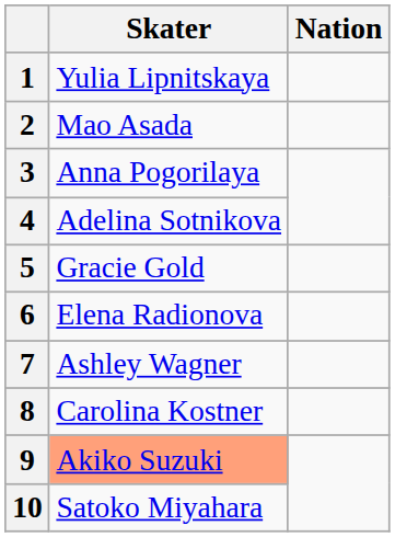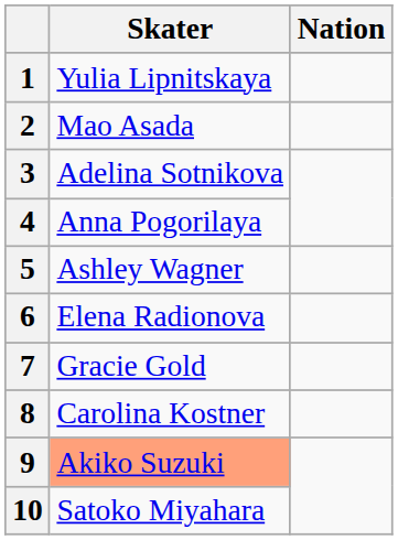 <table class="wikitable sortable" style="text-align: left">
 <tr>
 <th scope="col"></th>
 <th scope="col">Skater</th>
 <th scope="col">Nation</th>
 </tr>
 <tr>
 <th scope="row">1</th>
 <td><a href='#'>Yulia Lipnitskaya</a></td>
 <td></td>
 </tr>
 <tr>
 <th scope="row">2</th>
 <td><a href='#'>Mao Asada</a></td>
 <td></td>
 </tr>
 <tr>
 <th scope="row">3</th>
-<td><a href='#'>Anna Pogorilaya</a></td>
+<td><a href='#'>Adelina Sotnikova</a></td>
 <td rowspan="2"></td>
 </tr>
 <tr>
 <th scope="row">4</th>
-<td><a href='#'>Adelina Sotnikova</a></td>
+<td><a href='#'>Anna Pogorilaya</a></td>
 </tr>
 <tr>
 <th scope="row">5</th>
-<td><a href='#'>Gracie Gold</a></td>
+<td><a href='#'>Ashley Wagner</a></td>
 <td></td>
 </tr>
 <tr>
 <th scope="row">6</th>
 <td><a href='#'>Elena Radionova</a></td>
 <td></td>
 </tr>
 <tr>
 <th scope="row">7</th>
-<td><a href='#'>Ashley Wagner</a></td>
+<td><a href='#'>Gracie Gold</a></td>
 <td></td>
 </tr>
 <tr>
 <th scope="row">8</th>
 <td><a href='#'>Carolina Kostner</a></td>
 <td></td>
 </tr>
 <tr>
 <th scope="row">9</th>
 <td style="background: lightsalmon;"><a href='#'>Akiko Suzuki</a></td>
 <td rowspan="2"></td>
 </tr>
 <tr>
 <th scope="row">10</th>
 <td><a href='#'>Satoko Miyahara</a></td>
 </tr>
 </table>
